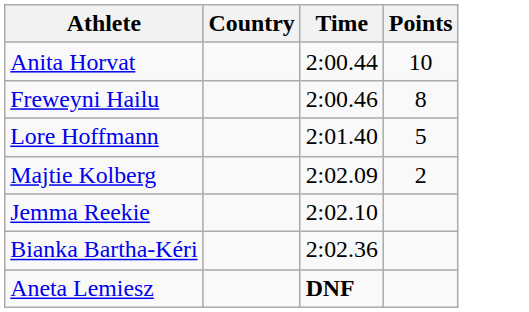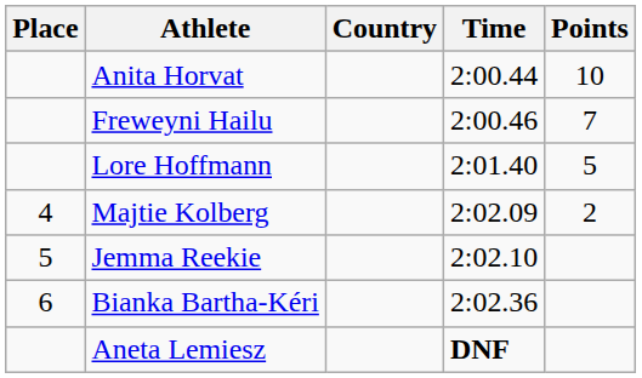 <table class="wikitable">
 <tr>
+<th>Place</th>
 <th>Athlete</th>
 <th>Country</th>
 <th>Time</th>
 <th>Points</th>
 </tr>
 <tr>
+<td align=center></td>
 <td><a href='#'>Anita Horvat</a></td>
 <td></td>
 <td>2:00.44</td>
 <td align=center>10</td>
 </tr>
 <tr>
+<td align=center></td>
 <td><a href='#'>Freweyni Hailu</a></td>
 <td></td>
 <td>2:00.46</td>
-<td align=center>8</td>
+<td align=center>7</td>
 </tr>
 <tr>
+<td align=center></td>
 <td><a href='#'>Lore Hoffmann</a></td>
 <td></td>
 <td>2:01.40</td>
 <td align=center>5</td>
 </tr>
 <tr>
+<td align=center>4</td>
 <td><a href='#'>Majtie Kolberg</a></td>
 <td></td>
 <td>2:02.09</td>
 <td align=center>2</td>
 </tr>
 <tr>
+<td align=center>5</td>
 <td><a href='#'>Jemma Reekie</a></td>
 <td></td>
 <td>2:02.10</td>
 <td align=center></td>
 </tr>
 <tr>
+<td align=center>6</td>
 <td><a href='#'>Bianka Bartha-Kéri</a></td>
 <td></td>
 <td>2:02.36</td>
 <td align=center></td>
 </tr>
 <tr>
+<td align=center></td>
 <td><a href='#'>Aneta Lemiesz</a></td>
 <td></td>
 <td><strong>DNF</strong></td>
 <td align=center></td>
 </tr>
 </table>
